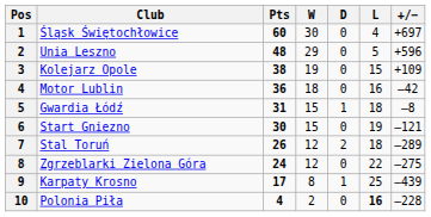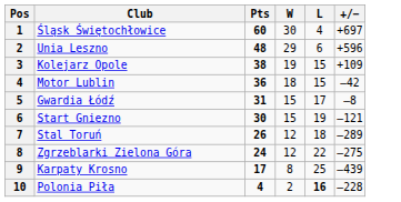 <table class="wikitable">
 <tr>
 <th width=30>Pos</th>
 <th width=250>Club</th>
 <th width=30>Pts</th>
 <th width=30>W</th>
-<th width=30>D</th>
 <th width=30>L</th>
 <th width=30>+/−</th>
 </tr>
 <tr align=center>
 <th>1</th>
 <td align=left><a href='#'>Śląsk Świętochłowice</a></td>
 <td><strong>60</strong></td>
 <td>30</td>
-<td>0</td>
 <td>4</td>
 <td>+697</td>
 </tr>
 <tr align=center>
 <th>2</th>
 <td align=left><a href='#'>Unia Leszno</a></td>
 <td><strong>48</strong></td>
 <td>29</td>
-<td>0</td>
-<td>5</td>
+<td>6</td>
 <td>+596</td>
 </tr>
 <tr align=center>
 <th>3</th>
 <td align=left><a href='#'>Kolejarz Opole</a></td>
 <td><strong>38</strong></td>
 <td>19</td>
-<td>0</td>
 <td>15</td>
 <td>+109</td>
 </tr>
 <tr align=center>
 <th>4</th>
 <td align=left><a href='#'>Motor Lublin</a></td>
 <td><strong>36</strong></td>
 <td>18</td>
-<td>0</td>
-<td>16</td>
+<td>15</td>
 <td>–42</td>
 </tr>
 <tr align=center>
 <th>5</th>
 <td align=left><a href='#'>Gwardia Łódź</a></td>
 <td><strong>31</strong></td>
 <td>15</td>
-<td>1</td>
-<td>18</td>
+<td>17</td>
 <td>–8</td>
 </tr>
 <tr align=center>
 <th>6</th>
 <td align=left><a href='#'>Start Gniezno</a></td>
 <td><strong>30</strong></td>
 <td>15</td>
-<td>0</td>
 <td>19</td>
 <td>–121</td>
 </tr>
 <tr align=center>
 <th>7</th>
 <td align=left><a href='#'>Stal Toruń</a></td>
 <td><strong>26</strong></td>
 <td>12</td>
-<td>2</td>
 <td>18</td>
 <td>–289</td>
 </tr>
 <tr align=center>
 <th>8</th>
 <td align=left><a href='#'>Zgrzeblarki Zielona Góra</a></td>
 <td><strong>24</strong></td>
 <td>12</td>
-<td>0</td>
 <td>22</td>
 <td>–275</td>
 </tr>
 <tr align=center>
 <th>9</th>
 <td align=left><a href='#'>Karpaty Krosno</a></td>
 <td><strong>17</strong></td>
 <td>8</td>
-<td>1</td>
 <td>25</td>
 <td>–439</td>
 </tr>
 <tr align=center>
 <th>10</th>
 <td align=left><a href='#'>Polonia Piła</a></td>
 <td><strong>4</strong></td>
 <td>2</td>
-<td>0</td>
 <td><strong>16</strong></td>
 <td>–228</td>
 </tr>
 </table>
